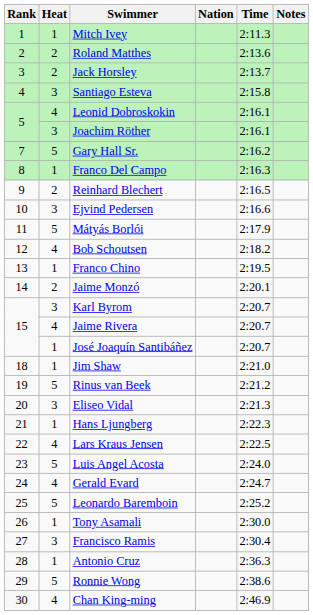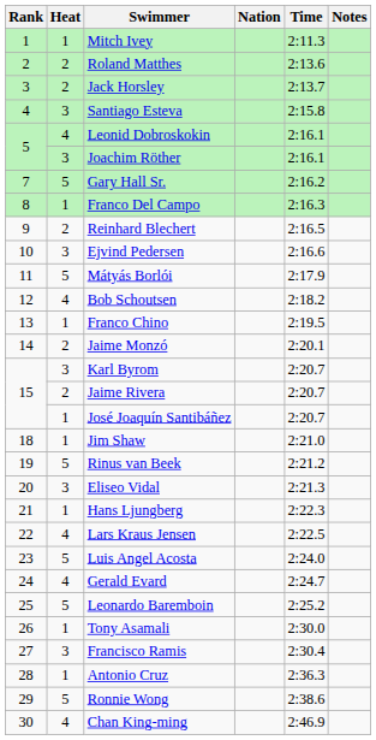 <table class="wikitable sortable" style="text-align:center">
 <tr>
 <th>Rank</th>
 <th>Heat</th>
 <th>Swimmer</th>
 <th>Nation</th>
 <th>Time</th>
 <th>Notes</th>
 </tr>
 <tr bgcolor=#bbf3bb>
 <td>1</td>
 <td>1</td>
 <td align=left><a href='#'>Mitch Ivey</a></td>
 <td align=left></td>
 <td>2:11.3</td>
 <td></td>
 </tr>
 <tr bgcolor=#bbf3bb>
 <td>2</td>
 <td>2</td>
 <td align=left><a href='#'>Roland Matthes</a></td>
 <td align=left></td>
 <td>2:13.6</td>
 <td></td>
 </tr>
 <tr bgcolor=#bbf3bb>
 <td>3</td>
 <td>2</td>
 <td align=left><a href='#'>Jack Horsley</a></td>
 <td align=left></td>
 <td>2:13.7</td>
 <td></td>
 </tr>
 <tr bgcolor=#bbf3bb>
 <td>4</td>
 <td>3</td>
 <td align=left><a href='#'>Santiago Esteva</a></td>
 <td align=left></td>
 <td>2:15.8</td>
 <td></td>
 </tr>
 <tr bgcolor=#bbf3bb>
 <td rowspan=2>5</td>
 <td>4</td>
 <td align=left><a href='#'>Leonid Dobroskokin</a></td>
 <td align=left></td>
 <td>2:16.1</td>
 <td></td>
 </tr>
 <tr bgcolor=#bbf3bb>
 <td>3</td>
 <td align=left><a href='#'>Joachim Röther</a></td>
 <td align=left></td>
 <td>2:16.1</td>
 <td></td>
 </tr>
 <tr bgcolor=#bbf3bb>
 <td>7</td>
 <td>5</td>
 <td align=left><a href='#'>Gary Hall Sr.</a></td>
 <td align=left></td>
 <td>2:16.2</td>
 <td></td>
 </tr>
 <tr bgcolor=#bbf3bb>
 <td>8</td>
 <td>1</td>
 <td align=left><a href='#'>Franco Del Campo</a></td>
 <td align=left></td>
 <td>2:16.3</td>
 <td></td>
 </tr>
 <tr>
 <td>9</td>
 <td>2</td>
 <td align=left><a href='#'>Reinhard Blechert</a></td>
 <td align=left></td>
 <td>2:16.5</td>
 <td></td>
 </tr>
 <tr>
 <td>10</td>
 <td>3</td>
 <td align=left><a href='#'>Ejvind Pedersen</a></td>
 <td align=left></td>
 <td>2:16.6</td>
 <td></td>
 </tr>
 <tr>
 <td>11</td>
 <td>5</td>
 <td align=left><a href='#'>Mátyás Borlói</a></td>
 <td align=left></td>
 <td>2:17.9</td>
 <td></td>
 </tr>
 <tr>
 <td>12</td>
 <td>4</td>
 <td align=left><a href='#'>Bob Schoutsen</a></td>
 <td align=left></td>
 <td>2:18.2</td>
 <td></td>
 </tr>
 <tr>
 <td>13</td>
 <td>1</td>
 <td align=left><a href='#'>Franco Chino</a></td>
 <td align=left></td>
 <td>2:19.5</td>
 <td></td>
 </tr>
 <tr>
 <td>14</td>
 <td>2</td>
 <td align=left><a href='#'>Jaime Monzó</a></td>
 <td align=left></td>
 <td>2:20.1</td>
 <td></td>
 </tr>
 <tr>
 <td rowspan=3>15</td>
 <td>3</td>
 <td align=left><a href='#'>Karl Byrom</a></td>
 <td align=left></td>
 <td>2:20.7</td>
 <td></td>
 </tr>
 <tr>
-<td>4</td>
+<td>2</td>
 <td align=left><a href='#'>Jaime Rivera</a></td>
 <td align=left></td>
 <td>2:20.7</td>
 <td></td>
 </tr>
 <tr>
 <td>1</td>
 <td align=left><a href='#'>José Joaquín Santibáñez</a></td>
 <td align=left></td>
 <td>2:20.7</td>
 <td></td>
 </tr>
 <tr>
 <td>18</td>
 <td>1</td>
 <td align=left><a href='#'>Jim Shaw</a></td>
 <td align=left></td>
 <td>2:21.0</td>
 <td></td>
 </tr>
 <tr>
 <td>19</td>
 <td>5</td>
 <td align=left><a href='#'>Rinus van Beek</a></td>
 <td align=left></td>
 <td>2:21.2</td>
 <td></td>
 </tr>
 <tr>
 <td>20</td>
 <td>3</td>
 <td align=left><a href='#'>Eliseo Vidal</a></td>
 <td align=left></td>
 <td>2:21.3</td>
 <td></td>
 </tr>
 <tr>
 <td>21</td>
 <td>1</td>
 <td align=left><a href='#'>Hans Ljungberg</a></td>
 <td align=left></td>
 <td>2:22.3</td>
 <td></td>
 </tr>
 <tr>
 <td>22</td>
 <td>4</td>
 <td align=left><a href='#'>Lars Kraus Jensen</a></td>
 <td align=left></td>
 <td>2:22.5</td>
 <td></td>
 </tr>
 <tr>
 <td>23</td>
 <td>5</td>
 <td align=left><a href='#'>Luis Angel Acosta</a></td>
 <td align=left></td>
 <td>2:24.0</td>
 <td></td>
 </tr>
 <tr>
 <td>24</td>
 <td>4</td>
 <td align=left><a href='#'>Gerald Evard</a></td>
 <td align=left></td>
 <td>2:24.7</td>
 <td></td>
 </tr>
 <tr>
 <td>25</td>
 <td>5</td>
 <td align=left><a href='#'>Leonardo Baremboin</a></td>
 <td align=left></td>
 <td>2:25.2</td>
 <td></td>
 </tr>
 <tr>
 <td>26</td>
 <td>1</td>
 <td align=left><a href='#'>Tony Asamali</a></td>
 <td align=left></td>
 <td>2:30.0</td>
 <td></td>
 </tr>
 <tr>
 <td>27</td>
 <td>3</td>
 <td align=left><a href='#'>Francisco Ramis</a></td>
 <td align=left></td>
 <td>2:30.4</td>
 <td></td>
 </tr>
 <tr>
 <td>28</td>
 <td>1</td>
 <td align=left><a href='#'>Antonio Cruz</a></td>
 <td align=left></td>
 <td>2:36.3</td>
 <td></td>
 </tr>
 <tr>
 <td>29</td>
 <td>5</td>
 <td align=left><a href='#'>Ronnie Wong</a></td>
 <td align=left></td>
 <td>2:38.6</td>
 <td></td>
 </tr>
 <tr>
 <td>30</td>
 <td>4</td>
 <td align=left><a href='#'>Chan King-ming</a></td>
 <td align=left></td>
 <td>2:46.9</td>
 <td></td>
 </tr>
 </table>
